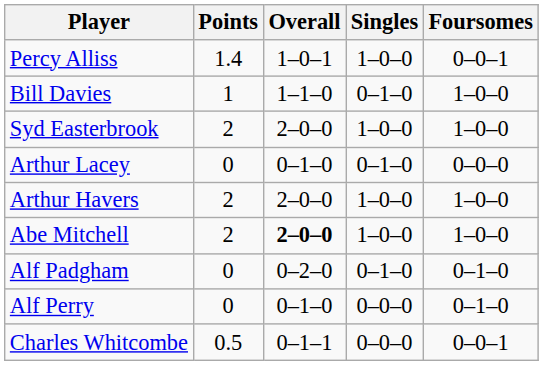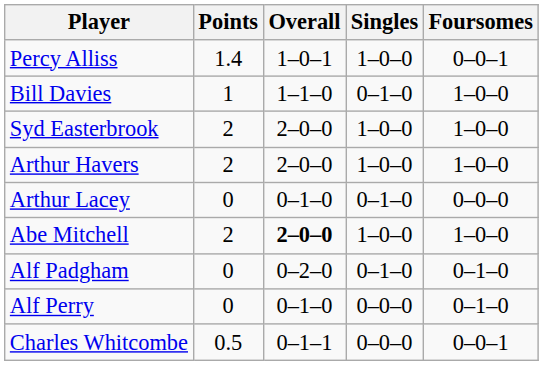 <table class="wikitable sortable" style="text-align:center">
 <tr>
 <th>Player</th>
 <th>Points</th>
 <th>Overall</th>
 <th>Singles</th>
 <th>Foursomes</th>
 </tr>
 <tr>
 <td align=left><a href='#'>Percy Alliss</a></td>
 <td>1.4</td>
 <td>1–0–1</td>
 <td>1–0–0</td>
 <td>0–0–1</td>
 </tr>
 <tr>
 <td align=left><a href='#'>Bill Davies</a></td>
 <td>1</td>
 <td>1–1–0</td>
 <td>0–1–0</td>
 <td>1–0–0</td>
 </tr>
 <tr>
 <td align=left><a href='#'>Syd Easterbrook</a></td>
 <td>2</td>
 <td>2–0–0</td>
 <td>1–0–0</td>
 <td>1–0–0</td>
 </tr>
 <tr>
+<td align=left><a href='#'>Arthur Havers</a></td>
+<td>2</td>
+<td>2–0–0</td>
+<td>1–0–0</td>
+<td>1–0–0</td>
+</tr>
+<tr>
 <td align=left><a href='#'>Arthur Lacey</a></td>
 <td>0</td>
 <td>0–1–0</td>
 <td>0–1–0</td>
 <td>0–0–0</td>
-</tr>
-<tr>
-<td align=left><a href='#'>Arthur Havers</a></td>
-<td>2</td>
-<td>2–0–0</td>
-<td>1–0–0</td>
-<td>1–0–0</td>
 </tr>
 <tr>
 <td align=left><a href='#'>Abe Mitchell</a></td>
 <td>2</td>
 <td><strong>2–0–0</strong></td>
 <td>1–0–0</td>
 <td>1–0–0</td>
 </tr>
 <tr>
 <td align=left><a href='#'>Alf Padgham</a></td>
 <td>0</td>
 <td>0–2–0</td>
 <td>0–1–0</td>
 <td>0–1–0</td>
 </tr>
 <tr>
 <td align=left><a href='#'>Alf Perry</a></td>
 <td>0</td>
 <td>0–1–0</td>
 <td>0–0–0</td>
 <td>0–1–0</td>
 </tr>
 <tr>
 <td align=left><a href='#'>Charles Whitcombe</a></td>
 <td>0.5</td>
 <td>0–1–1</td>
 <td>0–0–0</td>
 <td>0–0–1</td>
 </tr>
 </table>
